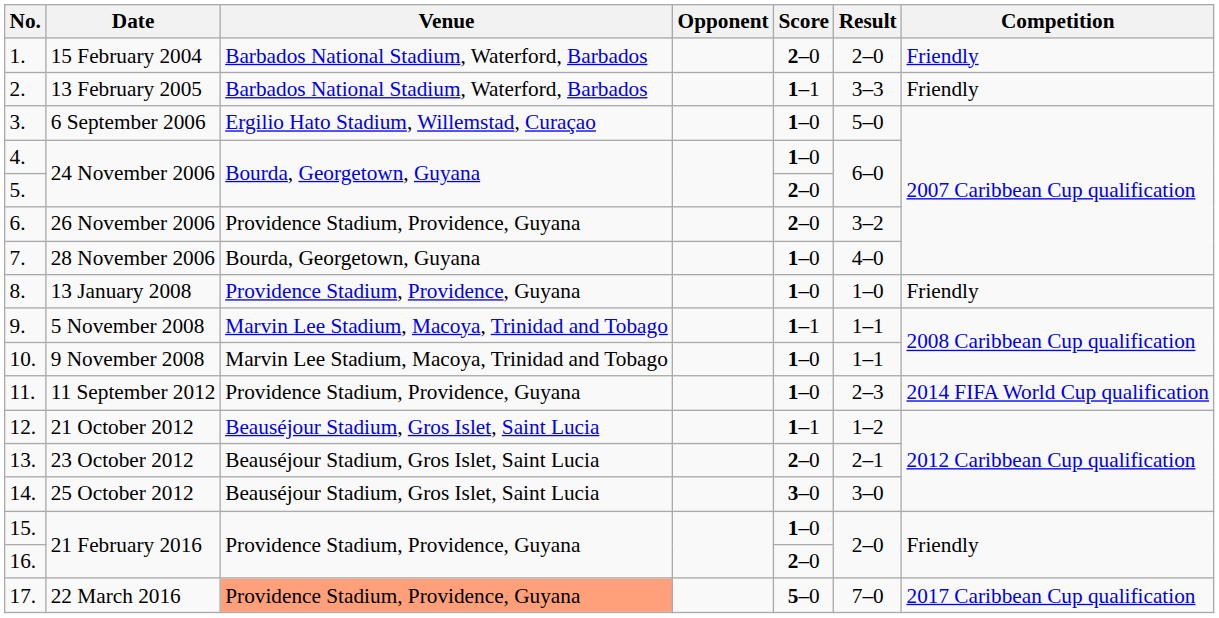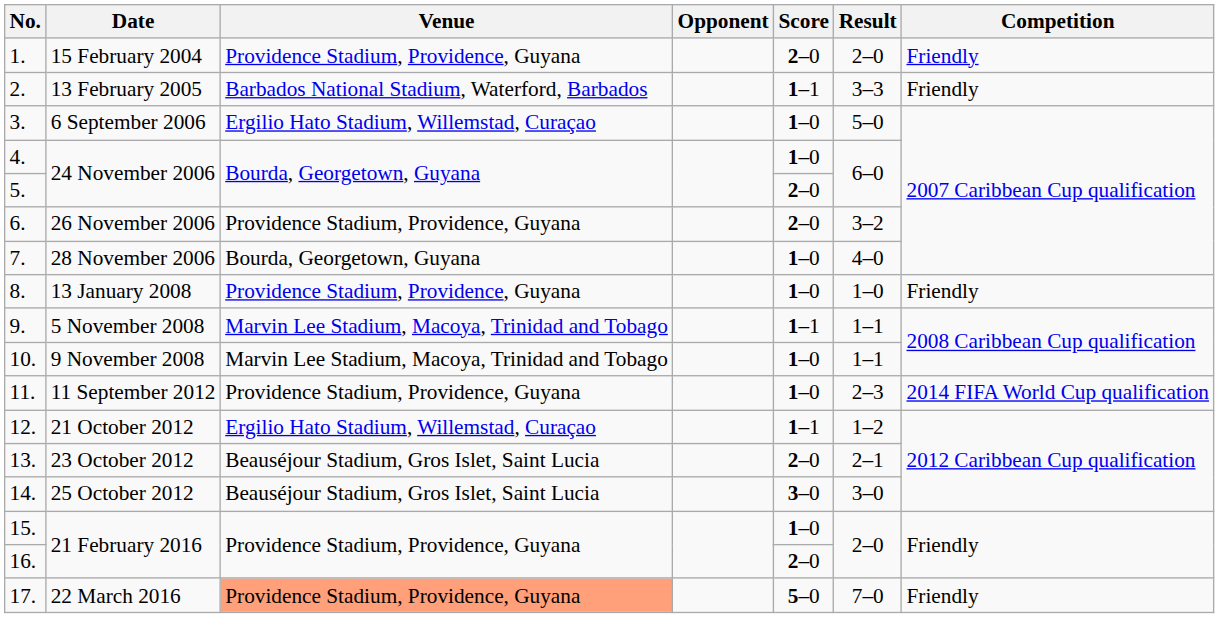 <table class="wikitable sortable">
 <tr>
 <th>No.</th>
 <th>Date</th>
 <th>Venue</th>
 <th>Opponent</th>
 <th>Score</th>
 <th>Result</th>
 <th>Competition</th>
 </tr>
 <tr>
 <td>1.</td>
 <td>15 February 2004</td>
-<td><a href='#'>Barbados National Stadium</a>, Waterford, <a href='#'>Barbados</a></td>
+<td><a href='#'>Providence Stadium</a>, <a href='#'>Providence</a>, Guyana</td>
 <td></td>
 <td align=center><strong>2</strong>–0</td>
 <td align=center>2–0</td>
 <td><a href='#'>Friendly</a></td>
 </tr>
 <tr>
 <td>2.</td>
 <td>13 February 2005</td>
 <td><a href='#'>Barbados National Stadium</a>, Waterford, <a href='#'>Barbados</a></td>
 <td></td>
 <td align=center><strong>1</strong>–1</td>
 <td align=center>3–3</td>
 <td>Friendly</td>
 </tr>
 <tr>
 <td>3.</td>
 <td>6 September 2006</td>
 <td><a href='#'>Ergilio Hato Stadium</a>, <a href='#'>Willemstad</a>, <a href='#'>Curaçao</a></td>
 <td></td>
 <td align=center><strong>1</strong>–0</td>
 <td align=center>5–0</td>
 <td rowspan=5><a href='#'>2007 Caribbean Cup qualification</a></td>
 </tr>
 <tr>
 <td>4.</td>
 <td rowspan="2">24 November 2006</td>
 <td rowspan="2"><a href='#'>Bourda</a>, <a href='#'>Georgetown</a>, <a href='#'>Guyana</a></td>
 <td rowspan="2"></td>
 <td align=center><strong>1</strong>–0</td>
 <td rowspan="2" style="text-align:center">6–0</td>
 </tr>
 <tr>
 <td>5.</td>
 <td align=center><strong>2</strong>–0</td>
 </tr>
 <tr>
 <td>6.</td>
 <td>26 November 2006</td>
 <td>Providence Stadium, Providence, Guyana</td>
 <td></td>
 <td align=center><strong>2</strong>–0</td>
 <td align=center>3–2</td>
 </tr>
 <tr>
 <td>7.</td>
 <td>28 November 2006</td>
 <td>Bourda, Georgetown, Guyana</td>
 <td></td>
 <td align=center><strong>1</strong>–0</td>
 <td align=center>4–0</td>
 </tr>
 <tr>
 <td>8.</td>
 <td>13 January 2008</td>
 <td><a href='#'>Providence Stadium</a>, <a href='#'>Providence</a>, Guyana</td>
 <td></td>
 <td align=center><strong>1</strong>–0</td>
 <td align=center>1–0</td>
 <td>Friendly</td>
 </tr>
 <tr>
 <td>9.</td>
 <td>5 November 2008</td>
 <td><a href='#'>Marvin Lee Stadium</a>, <a href='#'>Macoya</a>, <a href='#'>Trinidad and Tobago</a></td>
 <td></td>
 <td align=center><strong>1</strong>–1</td>
 <td align=center>1–1</td>
 <td rowspan=2><a href='#'>2008 Caribbean Cup qualification</a></td>
 </tr>
 <tr>
 <td>10.</td>
 <td>9 November 2008</td>
 <td>Marvin Lee Stadium, Macoya, Trinidad and Tobago</td>
 <td></td>
 <td align=center><strong>1</strong>–0</td>
 <td align=center>1–1</td>
 </tr>
 <tr>
 <td>11.</td>
 <td>11 September 2012</td>
 <td>Providence Stadium, Providence, Guyana</td>
 <td></td>
 <td align=center><strong>1</strong>–0</td>
 <td align=center>2–3</td>
 <td><a href='#'>2014 FIFA World Cup qualification</a></td>
 </tr>
 <tr>
 <td>12.</td>
 <td>21 October 2012</td>
-<td><a href='#'>Beauséjour Stadium</a>, <a href='#'>Gros Islet</a>, <a href='#'>Saint Lucia</a></td>
+<td><a href='#'>Ergilio Hato Stadium</a>, <a href='#'>Willemstad</a>, <a href='#'>Curaçao</a></td>
 <td></td>
 <td align=center><strong>1</strong>–1</td>
 <td align=center>1–2</td>
 <td rowspan=3><a href='#'>2012 Caribbean Cup qualification</a></td>
 </tr>
 <tr>
 <td>13.</td>
 <td>23 October 2012</td>
 <td>Beauséjour Stadium, Gros Islet, Saint Lucia</td>
 <td></td>
 <td align=center><strong>2</strong>–0</td>
 <td align=center>2–1</td>
 </tr>
 <tr>
 <td>14.</td>
 <td>25 October 2012</td>
 <td>Beauséjour Stadium, Gros Islet, Saint Lucia</td>
 <td></td>
 <td align=center><strong>3</strong>–0</td>
 <td align=center>3–0</td>
 </tr>
 <tr>
 <td>15.</td>
 <td rowspan="2">21 February 2016</td>
 <td rowspan="2">Providence Stadium, Providence, Guyana</td>
 <td rowspan="2"></td>
 <td align=center><strong>1</strong>–0</td>
 <td rowspan="2" style="text-align:center">2–0</td>
 <td rowspan="2">Friendly</td>
 </tr>
 <tr>
 <td>16.</td>
 <td align=center><strong>2</strong>–0</td>
 </tr>
 <tr>
 <td>17.</td>
 <td>22 March 2016</td>
 <td style="background: lightsalmon;">Providence Stadium, Providence, Guyana</td>
 <td></td>
 <td align=center><strong>5</strong>–0</td>
 <td align=center>7–0</td>
-<td><a href='#'>2017 Caribbean Cup qualification</a></td>
+<td>Friendly</td>
 </tr>
 </table>
